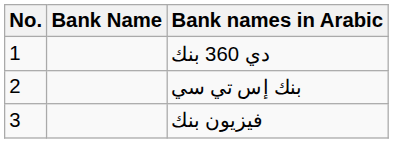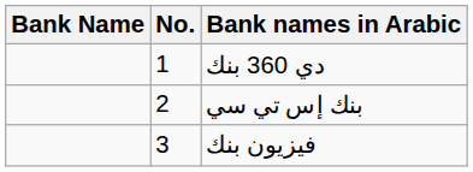 <table class="wikitable sortable">
 <tr>
+<th>Bank Name</th>
 <th>No.</th>
-<th>Bank Name</th>
 <th>Bank names in Arabic</th>
 </tr>
 <tr>
+<td></td>
 <td>1</td>
-<td></td>
 <td>دي 360 بنك</td>
 </tr>
 <tr>
+<td></td>
 <td>2</td>
-<td></td>
 <td>بنك إس تي سي</td>
 </tr>
 <tr>
+<td></td>
 <td>3</td>
-<td></td>
 <td>فيزيون بنك</td>
 </tr>
 </table>
